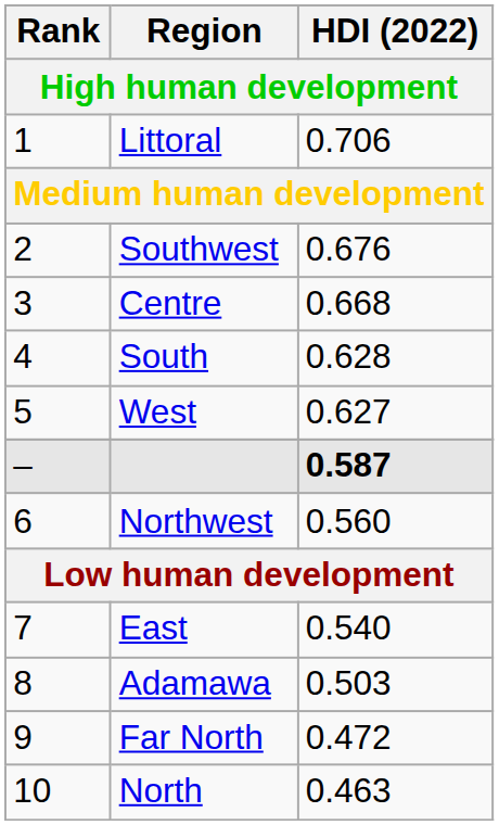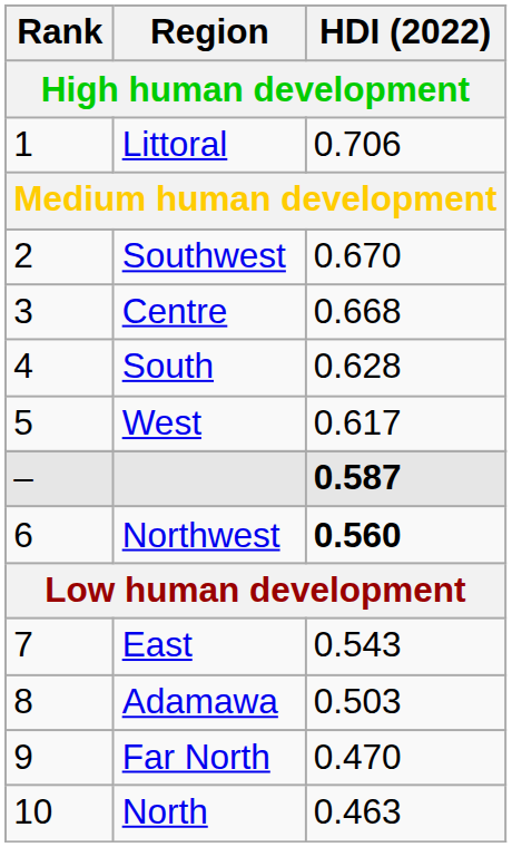 <table class="wikitable sortable">
 <tr>
 <th class="sort">Rank</th>
 <th class="sort">Region</th>
 <th class="sort">HDI (2022)</th>
 </tr>
 <tr>
 <th colspan="3" style="color:#0c0;">High human development</th>
 </tr>
 <tr>
 <td>1</td>
 <td style="text-align:left"><a href='#'>Littoral</a></td>
 <td>0.706</td>
 </tr>
 <tr>
 <th colspan="3" style="color:#fc0;">Medium human development</th>
 </tr>
 <tr>
 <td>2</td>
 <td style="text-align:left"><a href='#'>Southwest</a></td>
-<td>0.676</td>
+<td>0.670</td>
 </tr>
 <tr>
 <td>3</td>
 <td style="text-align:left"><a href='#'>Centre</a></td>
 <td>0.668</td>
 </tr>
 <tr>
 <td>4</td>
 <td><a href='#'>South</a></td>
 <td>0.628</td>
 </tr>
 <tr>
 <td>5</td>
 <td><a href='#'>West</a></td>
-<td>0.627</td>
+<td>0.617</td>
 </tr>
 <tr>
 </tr>
 <tr style="background:#e6e6e6">
 <td>–</td>
 <td style="text-align:left"><strong></strong></td>
 <td><strong>0.587</strong></td>
 </tr>
 <tr>
 <td>6</td>
 <td style="text-align:left"><a href='#'>Northwest</a></td>
-<td>0.560</td>
+<td><strong>0.560</strong></td>
 </tr>
 <tr>
 <th colspan="4" style="color:#900;">Low human development</th>
 </tr>
 <tr>
 <td>7</td>
 <td style="text-align:left"><a href='#'>East</a></td>
-<td>0.540</td>
+<td>0.543</td>
 </tr>
 <tr>
 <td>8</td>
 <td style="text-align:left"><a href='#'>Adamawa</a></td>
 <td>0.503</td>
 </tr>
 <tr>
 <td>9</td>
 <td style="text-align:left"><a href='#'>Far North</a></td>
-<td>0.472</td>
+<td>0.470</td>
 </tr>
 <tr>
 <td>10</td>
 <td style="text-align:left"><a href='#'>North</a></td>
 <td>0.463</td>
 </tr>
 <tr>
 </tr>
 </table>
